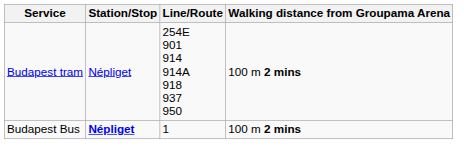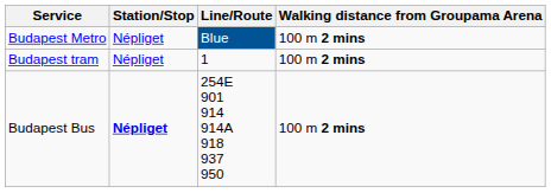 <table class="wikitable">
 <tr>
 <th>Service</th>
 <th>Station/Stop</th>
 <th>Line/Route</th>
 <th>Walking distance from Groupama Arena</th>
 </tr>
 <tr>
+<td><a href='#'>Budapest Metro</a>  </td>
+<td><a href='#'>Népliget</a></td>
+<td style="color: white; background-color: #005395">Blue</td>
+<td>100 m <strong>2 mins</strong></td>
+</tr>
+<tr>
 <td><a href='#'>Budapest tram</a></td>
 <td><a href='#'>Népliget</a></td>
-<td>254E <br> 901<br>914<br>914A<br>918<br>937<br>950</td>
+<td><span>1</span></td>
 <td>100 m <strong>2 mins</strong></td>
 </tr>
 <tr>
 <td>Budapest Bus</td>
 <td><strong><a href='#'>Népliget</a></strong></td>
-<td><span>1</span></td>
+<td>254E <br> 901<br>914<br>914A<br>918<br>937<br>950</td>
 <td>100 m <strong>2 mins</strong></td>
 </tr>
 </table>
